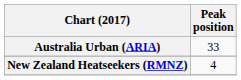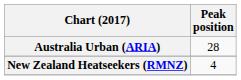 <table class="wikitable sortable plainrowheaders" style="text-align:center">
 <tr>
 <th scope="col">Chart (2017)</th>
 <th scope="col">Peak<br> position</th>
 </tr>
 <tr>
 <th scope="row">Australia Urban (<a href='#'>ARIA</a>)</th>
-<td>33</td>
+<td>28</td>
 </tr>
 <tr>
 </tr>
 <tr>
 <th scope="row">New Zealand Heatseekers (<a href='#'>RMNZ</a>)<br></th>
 <td>4</td>
 </tr>
 <tr>
 </tr>
 </table>
